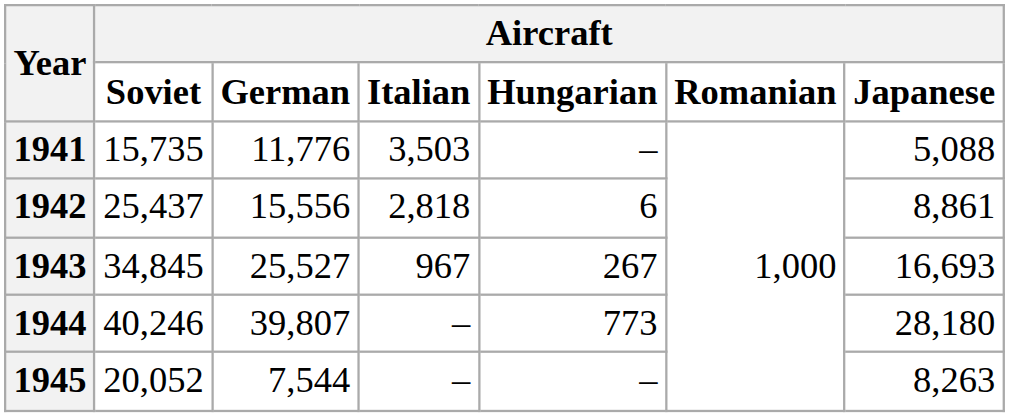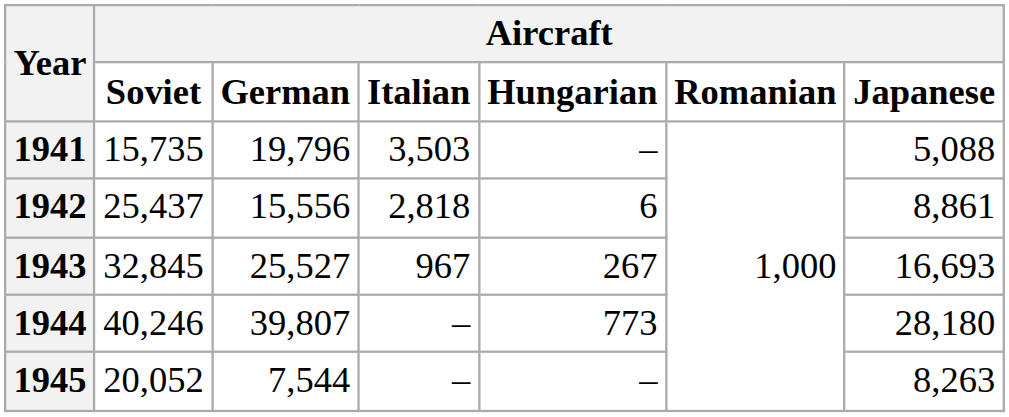 <table class="wikitable">
 <tr>
 <th rowspan="2">Year</th>
 <th colspan="6">Aircraft</th>
 </tr>
 <tr>
 <th style="background:#fff;">Soviet</th>
 <th style="background:#fff;">German</th>
 <th style="background:#fff;">Italian</th>
 <th style="background:#fff;">Hungarian</th>
 <th style="background:#fff;">Romanian</th>
 <th style="background:#fff;">Japanese</th>
 </tr>
 <tr>
 <th>1941</th>
 <td style="text-align:right; background:#fff;">15,735</td>
-<td style="text-align:right; background:#fff;">11,776</td>
+<td style="text-align:right; background:#fff;">19,796</td>
 <td style="text-align:right; background:#fff;">3,503</td>
 <td style="text-align:right; background:#fff;">–</td>
 <td style="text-align:right; background:#fff;" rowspan="5">1,000</td>
 <td style="text-align:right; background:#fff;">5,088</td>
 </tr>
 <tr>
 <th>1942</th>
 <td style="text-align:right; background:#fff;">25,437</td>
 <td style="text-align:right; background:#fff;">15,556</td>
 <td style="text-align:right; background:#fff;">2,818</td>
 <td style="text-align:right; background:#fff;">6</td>
 <td style="text-align:right; background:#fff;">8,861</td>
 </tr>
 <tr>
 <th>1943</th>
-<td style="text-align:right; background:#fff;">34,845</td>
+<td style="text-align:right; background:#fff;">32,845</td>
 <td style="text-align:right; background:#fff;">25,527</td>
 <td style="text-align:right; background:#fff;">967</td>
 <td style="text-align:right; background:#fff;">267</td>
 <td style="text-align:right; background:#fff;">16,693</td>
 </tr>
 <tr>
 <th>1944</th>
 <td style="text-align:right; background:#fff;">40,246</td>
 <td style="text-align:right; background:#fff;">39,807</td>
 <td style="text-align:right; background:#fff;">–</td>
 <td style="text-align:right; background:#fff;">773</td>
 <td style="text-align:right; background:#fff;">28,180</td>
 </tr>
 <tr>
 <th>1945</th>
 <td style="text-align:right; background:#fff;">20,052</td>
 <td style="text-align:right; background:#fff;">7,544</td>
 <td style="text-align:right; background:#fff;">–</td>
 <td style="text-align:right; background:#fff;">–</td>
 <td style="text-align:right; background:#fff;">8,263</td>
 </tr>
 </table>
